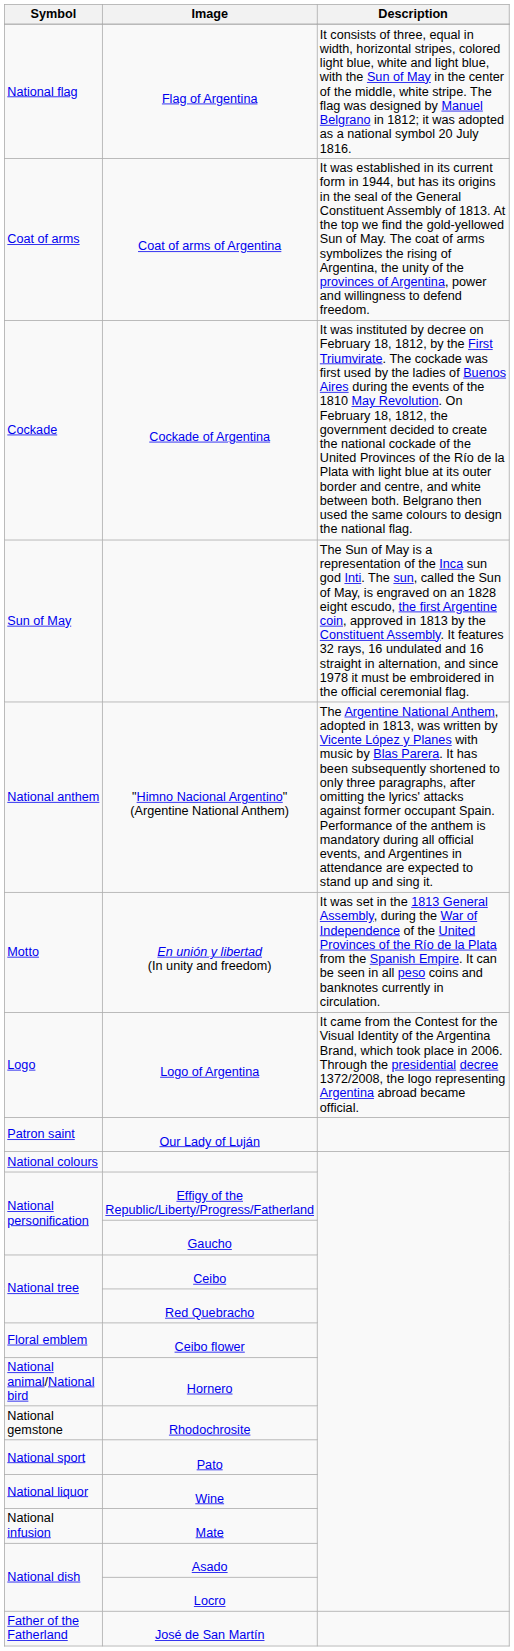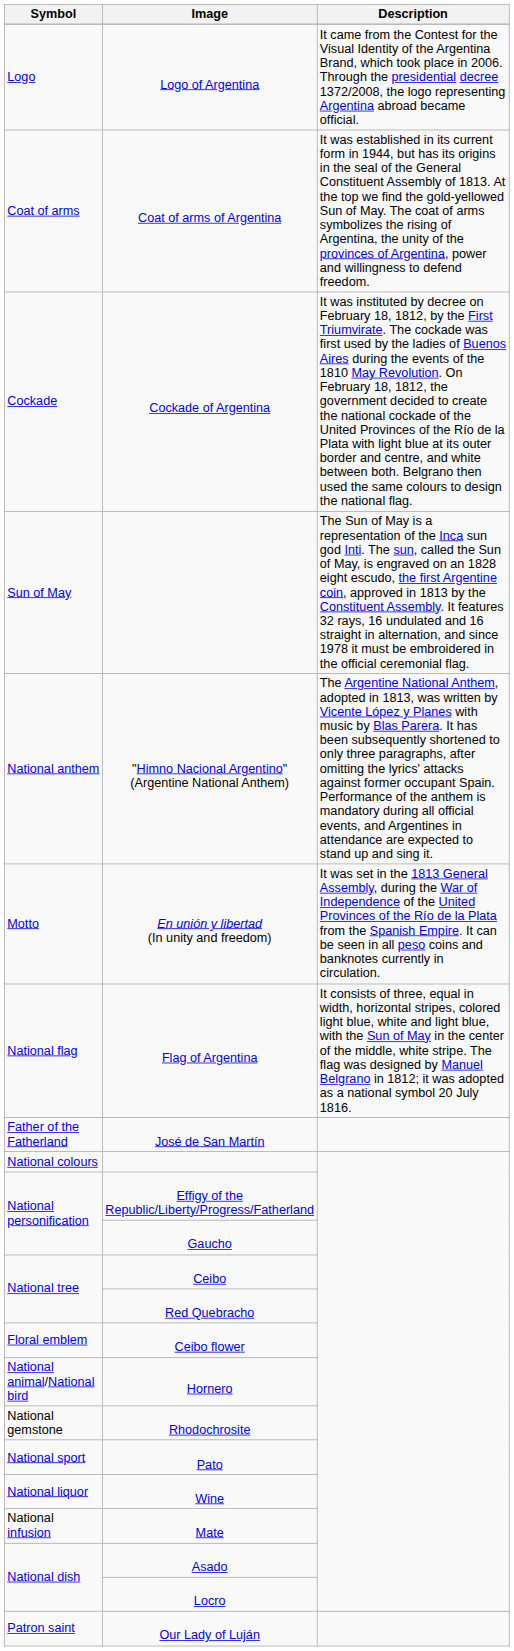 <table class="wikitable" style="width:40em;">
 <tr>
 <th style="width:20%;">Symbol</th>
 <th style="width:30%;">Image</th>
 <th style="width:80%;">Description</th>
 </tr>
 <tr>
 </tr>
 <tr>
-<td><a href='#'>National flag</a></td>
-<td style="text-align:center;"><br><a href='#'>Flag of Argentina</a></td>
-<td>It consists of three, equal in width, horizontal stripes, colored light blue, white and light blue, with the <a href='#'>Sun of May</a> in the center of the middle, white stripe. The flag was designed by <a href='#'>Manuel Belgrano</a> in 1812; it was adopted as a national symbol 20 July 1816.</td>
+<td><a href='#'>Logo</a></td>
+<td style="text-align:center;"><br><a href='#'>Logo of Argentina</a></td>
+<td>It came from the Contest for the Visual Identity of the Argentina Brand, which took place in 2006. Through the <a href='#'>presidential</a> <a href='#'>decree</a> 1372/2008, the logo representing <a href='#'>Argentina</a> abroad became official.</td>
 </tr>
 <tr>
 <td><a href='#'>Coat of arms</a></td>
 <td style="text-align:center;"><br><a href='#'>Coat of arms of Argentina</a></td>
 <td>It was established in its current form in 1944, but has its origins in the seal of the General Constituent Assembly of 1813. At the top we find the gold-yellowed Sun of May. The coat of arms symbolizes the rising of Argentina, the unity of the <a href='#'>provinces of Argentina</a>, power and willingness to defend freedom.</td>
 </tr>
 <tr>
 <td><a href='#'>Cockade</a></td>
 <td style="text-align:center;"><br><a href='#'>Cockade of Argentina</a></td>
 <td>It was instituted by decree on February 18, 1812, by the <a href='#'>First Triumvirate</a>. The cockade was first used by the ladies of <a href='#'>Buenos Aires</a> during the events of the 1810 <a href='#'>May Revolution</a>. On February 18, 1812, the government decided to create the national cockade of the United Provinces of the Río de la Plata with light blue at its outer border and centre, and white between both. Belgrano then used the same colours to design the national flag.</td>
 </tr>
 <tr>
 <td><a href='#'>Sun of May</a></td>
 <td style="text-align:center;"></td>
 <td>The Sun of May is a representation of the <a href='#'>Inca</a> sun god <a href='#'>Inti</a>. The <a href='#'>sun</a>, called the Sun of May, is engraved on an 1828 eight escudo, <a href='#'>the first Argentine coin</a>, approved in 1813 by the <a href='#'>Constituent Assembly</a>. It features 32 rays, 16 undulated and 16 straight in alternation, and since 1978 it must be embroidered in the official ceremonial flag.</td>
 </tr>
 <tr>
 <td><a href='#'>National anthem</a></td>
 <td style="text-align:center;"><br>"<a href='#'>Himno Nacional Argentino</a>"<br>(Argentine National Anthem)</td>
 <td>The <a href='#'>Argentine National Anthem</a>, adopted in 1813, was written by <a href='#'>Vicente López y Planes</a> with music by <a href='#'>Blas Parera</a>. It has been subsequently shortened to only three paragraphs, after omitting the lyrics' attacks against former occupant Spain. Performance of the anthem is mandatory during all official events, and Argentines in attendance are expected to stand up and sing it.</td>
 </tr>
 <tr>
 <td><a href='#'>Motto</a></td>
 <td style="text-align:center;"><br><em><a href='#'>En unión y libertad</a></em><br>(In unity and freedom)</td>
 <td>It was set in the <a href='#'>1813 General Assembly</a>, during the <a href='#'>War of Independence</a> of the <a href='#'>United Provinces of the Río de la Plata</a> from the <a href='#'>Spanish Empire</a>. It can be seen in all <a href='#'>peso</a> coins and banknotes currently in circulation.</td>
 </tr>
 <tr>
-<td><a href='#'>Logo</a></td>
-<td style="text-align:center;"><br><a href='#'>Logo of Argentina</a></td>
-<td>It came from the Contest for the Visual Identity of the Argentina Brand, which took place in 2006. Through the <a href='#'>presidential</a> <a href='#'>decree</a> 1372/2008, the logo representing <a href='#'>Argentina</a> abroad became official.</td>
+<td><a href='#'>National flag</a></td>
+<td style="text-align:center;"><br><a href='#'>Flag of Argentina</a></td>
+<td>It consists of three, equal in width, horizontal stripes, colored light blue, white and light blue, with the <a href='#'>Sun of May</a> in the center of the middle, white stripe. The flag was designed by <a href='#'>Manuel Belgrano</a> in 1812; it was adopted as a national symbol 20 July 1816.</td>
 </tr>
 <tr>
-<td><a href='#'>Patron saint</a></td>
-<td style="text-align:center;"><br><a href='#'>Our Lady of Luján</a></td>
+<td><a href='#'>Father of the Fatherland</a></td>
+<td style="text-align:center;"><br><a href='#'>José de San Martín</a></td>
 <td></td>
 </tr>
 <tr>
 <td><a href='#'>National colours</a></td>
 <td style="text-align:center;"></td>
 </tr>
 <tr>
 <td rowspan="2"><a href='#'>National personification</a></td>
 <td style="text-align:center;"><br><a href='#'>Effigy of the Republic/Liberty/Progress/Fatherland</a></td>
 </tr>
 <tr>
 <td style="text-align:center;"><br><a href='#'>Gaucho</a></td>
 </tr>
 <tr>
 <td rowspan="2"><a href='#'>National tree</a></td>
 <td style="text-align:center;"><br><a href='#'>Ceibo</a></td>
 </tr>
 <tr>
 <td style="text-align:center;"><br><a href='#'>Red Quebracho</a></td>
 </tr>
 <tr>
 <td><a href='#'>Floral emblem</a></td>
 <td style="text-align:center;"><br><a href='#'>Ceibo flower</a></td>
 </tr>
 <tr>
 <td><a href='#'>National animal</a>/<a href='#'>National bird</a></td>
 <td style="text-align:center;"><br><a href='#'>Hornero</a></td>
 </tr>
 <tr>
 <td>National gemstone</td>
 <td style="text-align:center;"><br><a href='#'>Rhodochrosite</a></td>
 </tr>
 <tr>
 <td><a href='#'>National sport</a></td>
 <td style="text-align:center;"><br><a href='#'>Pato</a></td>
 </tr>
 <tr>
 <td><a href='#'>National liquor</a></td>
 <td style="text-align:center;"><br><a href='#'>Wine</a></td>
 </tr>
 <tr>
 <td>National <a href='#'>infusion</a></td>
 <td style="text-align:center;"><br><a href='#'>Mate</a></td>
 </tr>
 <tr>
 <td rowspan="2"><a href='#'>National dish</a></td>
 <td style="text-align:center;"><br><a href='#'>Asado</a></td>
 </tr>
 <tr>
 <td style="text-align:center;"><br><a href='#'>Locro</a></td>
 </tr>
 <tr>
-<td><a href='#'>Father of the Fatherland</a></td>
-<td style="text-align:center;"><br><a href='#'>José de San Martín</a></td>
+<td><a href='#'>Patron saint</a></td>
+<td style="text-align:center;"><br><a href='#'>Our Lady of Luján</a></td>
 <td></td>
 </tr>
 </table>
